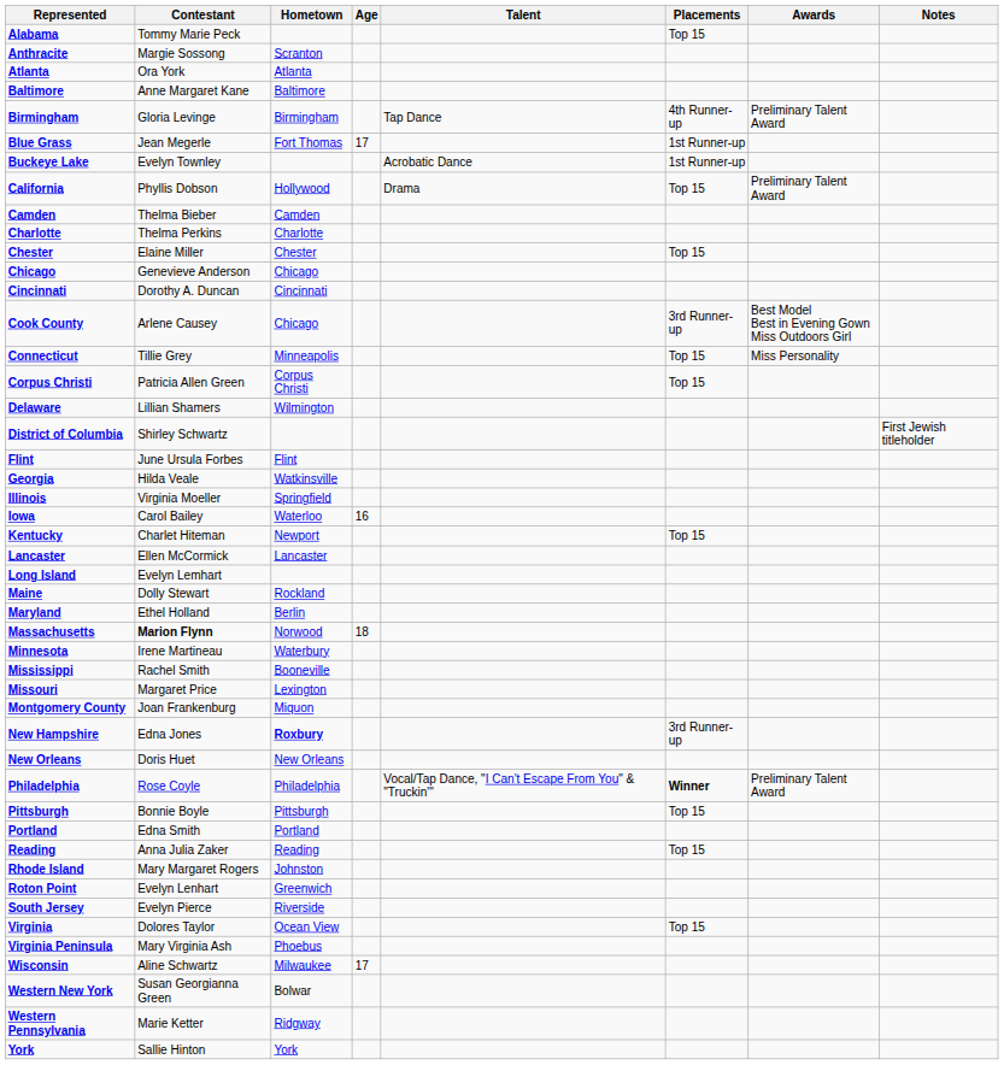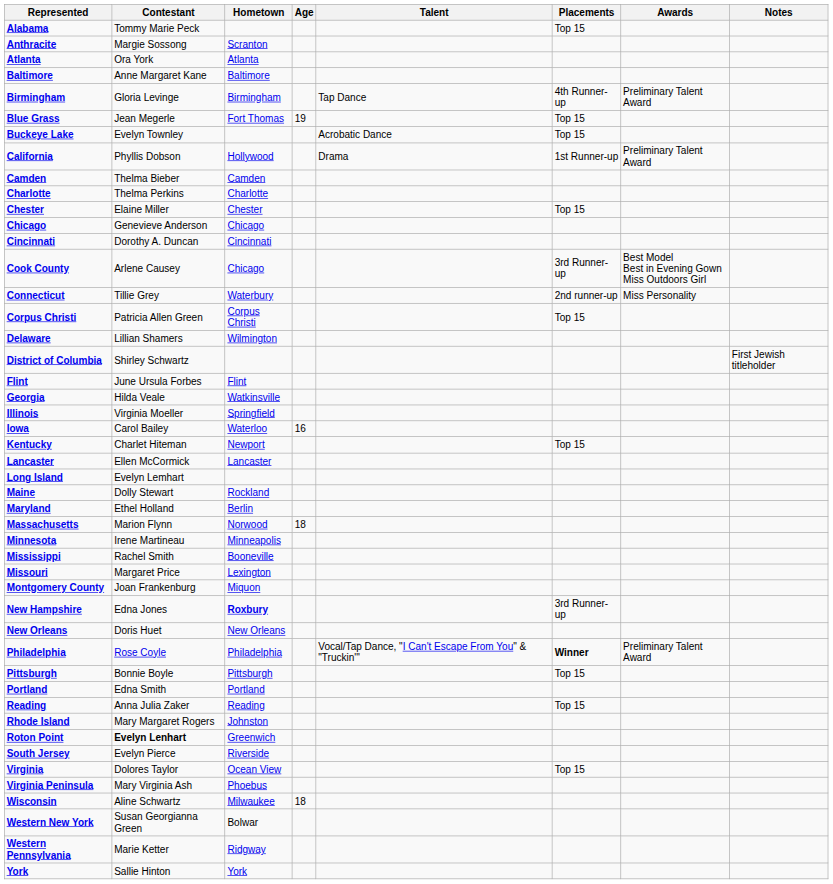 <table class="wikitable sortable" style="font-size: 95%;">
 <tr>
 <th>Represented</th>
 <th>Contestant</th>
 <th>Hometown</th>
 <th>Age</th>
 <th>Talent</th>
 <th>Placements</th>
 <th>Awards</th>
 <th>Notes</th>
 </tr>
 <tr>
 <td> <strong><a href='#'>Alabama</a></strong></td>
 <td>Tommy Marie Peck</td>
 <td></td>
 <td></td>
 <td></td>
 <td>Top 15</td>
 <td></td>
 <td></td>
 </tr>
 <tr>
 <td><strong><a href='#'>Anthracite</a></strong></td>
 <td>Margie Sossong</td>
 <td><a href='#'>Scranton</a></td>
 <td></td>
 <td></td>
 <td></td>
 <td></td>
 <td></td>
 </tr>
 <tr>
 <td> <strong><a href='#'>Atlanta</a></strong></td>
 <td>Ora York</td>
 <td><a href='#'>Atlanta</a></td>
 <td></td>
 <td></td>
 <td></td>
 <td></td>
 <td></td>
 </tr>
 <tr>
 <td><strong><a href='#'>Baltimore</a></strong></td>
 <td>Anne Margaret Kane</td>
 <td><a href='#'>Baltimore</a></td>
 <td></td>
 <td></td>
 <td></td>
 <td></td>
 <td></td>
 </tr>
 <tr>
 <td><strong><a href='#'>Birmingham</a></strong></td>
 <td>Gloria Levinge</td>
 <td><a href='#'>Birmingham</a></td>
 <td></td>
 <td>Tap Dance</td>
 <td>4th Runner-up</td>
 <td>Preliminary Talent Award</td>
 <td></td>
 </tr>
 <tr>
 <td><strong><a href='#'>Blue Grass</a></strong></td>
 <td>Jean Megerle</td>
 <td><a href='#'>Fort Thomas</a></td>
-<td>17</td>
+<td>19</td>
 <td></td>
-<td>1st Runner-up</td>
+<td>Top 15</td>
 <td></td>
 <td></td>
 </tr>
 <tr>
 <td><strong><a href='#'>Buckeye Lake</a></strong></td>
 <td>Evelyn Townley</td>
 <td></td>
 <td></td>
 <td>Acrobatic Dance</td>
-<td>1st Runner-up</td>
+<td>Top 15</td>
 <td></td>
 <td></td>
 </tr>
 <tr>
 <td> <strong><a href='#'>California</a></strong></td>
 <td>Phyllis Dobson</td>
 <td><a href='#'>Hollywood</a></td>
 <td></td>
 <td>Drama</td>
-<td>Top 15</td>
+<td>1st Runner-up</td>
 <td>Preliminary Talent Award</td>
 <td></td>
 </tr>
 <tr>
 <td><strong><a href='#'>Camden</a></strong></td>
 <td>Thelma Bieber</td>
 <td><a href='#'>Camden</a></td>
 <td></td>
 <td></td>
 <td></td>
 <td></td>
 <td></td>
 </tr>
 <tr>
 <td><strong><a href='#'>Charlotte</a></strong></td>
 <td>Thelma Perkins</td>
 <td><a href='#'>Charlotte</a></td>
 <td></td>
 <td></td>
 <td></td>
 <td></td>
 <td></td>
 </tr>
 <tr>
 <td><strong><a href='#'>Chester</a></strong></td>
 <td>Elaine Miller</td>
 <td><a href='#'>Chester</a></td>
 <td></td>
 <td></td>
 <td>Top 15</td>
 <td></td>
 <td></td>
 </tr>
 <tr>
 <td> <strong><a href='#'>Chicago</a></strong></td>
 <td>Genevieve Anderson</td>
 <td><a href='#'>Chicago</a></td>
 <td></td>
 <td></td>
 <td></td>
 <td></td>
 <td></td>
 </tr>
 <tr>
 <td> <strong><a href='#'>Cincinnati</a></strong></td>
 <td>Dorothy A. Duncan</td>
 <td><a href='#'>Cincinnati</a></td>
 <td></td>
 <td></td>
 <td></td>
 <td></td>
 <td></td>
 </tr>
 <tr>
 <td><strong><a href='#'>Cook County</a></strong></td>
 <td>Arlene Causey</td>
 <td><a href='#'>Chicago</a></td>
 <td></td>
 <td></td>
 <td>3rd Runner-up</td>
 <td>Best Model<br>Best in Evening Gown<br>Miss Outdoors Girl</td>
 <td></td>
 </tr>
 <tr>
 <td> <strong><a href='#'>Connecticut</a></strong></td>
 <td>Tillie Grey</td>
-<td><a href='#'>Minneapolis</a></td>
+<td><a href='#'>Waterbury</a></td>
 <td></td>
 <td></td>
-<td>Top 15</td>
+<td>2nd runner-up</td>
 <td>Miss Personality</td>
 <td></td>
 </tr>
 <tr>
 <td><strong><a href='#'>Corpus Christi</a></strong></td>
 <td>Patricia Allen Green</td>
 <td><a href='#'>Corpus Christi</a></td>
 <td></td>
 <td></td>
 <td>Top 15</td>
 <td></td>
 <td></td>
 </tr>
 <tr>
 <td> <strong><a href='#'>Delaware</a></strong></td>
 <td>Lillian Shamers</td>
 <td><a href='#'>Wilmington</a></td>
 <td></td>
 <td></td>
 <td></td>
 <td></td>
 <td></td>
 </tr>
 <tr>
 <td> <strong><a href='#'>District of Columbia</a></strong></td>
 <td>Shirley Schwartz</td>
 <td></td>
 <td></td>
 <td></td>
 <td></td>
 <td></td>
 <td>First Jewish titleholder</td>
 </tr>
 <tr>
 <td><strong><a href='#'>Flint</a></strong></td>
 <td>June Ursula Forbes</td>
 <td><a href='#'>Flint</a></td>
 <td></td>
 <td></td>
 <td></td>
 <td></td>
 <td></td>
 </tr>
 <tr>
 <td> <strong><a href='#'>Georgia</a></strong></td>
 <td>Hilda Veale</td>
 <td><a href='#'>Watkinsville</a></td>
 <td></td>
 <td></td>
 <td></td>
 <td></td>
 <td></td>
 </tr>
 <tr>
 <td> <strong><a href='#'>Illinois</a></strong></td>
 <td>Virginia Moeller</td>
 <td><a href='#'>Springfield</a></td>
 <td></td>
 <td></td>
 <td></td>
 <td></td>
 <td></td>
 </tr>
 <tr>
 <td> <strong><a href='#'>Iowa</a></strong></td>
 <td>Carol Bailey</td>
 <td><a href='#'>Waterloo</a></td>
 <td>16</td>
 <td></td>
 <td></td>
 <td></td>
 <td></td>
 </tr>
 <tr>
 <td> <strong><a href='#'>Kentucky</a></strong></td>
 <td>Charlet Hiteman</td>
 <td><a href='#'>Newport</a></td>
 <td></td>
 <td></td>
 <td>Top 15</td>
 <td></td>
 <td></td>
 </tr>
 <tr>
 <td><strong><a href='#'>Lancaster</a></strong></td>
 <td>Ellen McCormick</td>
 <td><a href='#'>Lancaster</a></td>
 <td></td>
 <td></td>
 <td></td>
 <td></td>
 <td></td>
 </tr>
 <tr>
 <td><strong><a href='#'>Long Island</a></strong></td>
 <td>Evelyn Lemhart</td>
 <td></td>
 <td></td>
 <td></td>
 <td></td>
 <td></td>
 <td></td>
 </tr>
 <tr>
 <td> <strong><a href='#'>Maine</a></strong></td>
 <td>Dolly Stewart</td>
 <td><a href='#'>Rockland</a></td>
 <td></td>
 <td></td>
 <td></td>
 <td></td>
 <td></td>
 </tr>
 <tr>
 <td> <strong><a href='#'>Maryland</a></strong></td>
 <td>Ethel Holland</td>
 <td><a href='#'>Berlin</a></td>
 <td></td>
 <td></td>
 <td></td>
 <td></td>
 <td></td>
 </tr>
 <tr>
 <td> <strong><a href='#'>Massachusetts</a></strong></td>
-<td><strong>Marion Flynn</strong></td>
+<td>Marion Flynn</td>
 <td><a href='#'>Norwood</a></td>
 <td>18</td>
 <td></td>
 <td></td>
 <td></td>
 <td></td>
 </tr>
 <tr>
 <td> <strong><a href='#'>Minnesota</a></strong></td>
 <td>Irene Martineau</td>
-<td><a href='#'>Waterbury</a></td>
+<td><a href='#'>Minneapolis</a></td>
 <td></td>
 <td></td>
 <td></td>
 <td></td>
 <td></td>
 </tr>
 <tr>
 <td> <strong><a href='#'>Mississippi</a></strong></td>
 <td>Rachel Smith</td>
 <td><a href='#'>Booneville</a></td>
 <td></td>
 <td></td>
 <td></td>
 <td></td>
 <td></td>
 </tr>
 <tr>
 <td> <strong><a href='#'>Missouri</a></strong></td>
 <td>Margaret Price</td>
 <td><a href='#'>Lexington</a></td>
 <td></td>
 <td></td>
 <td></td>
 <td></td>
 <td></td>
 </tr>
 <tr>
 <td><strong><a href='#'>Montgomery County</a></strong></td>
 <td>Joan Frankenburg</td>
 <td><a href='#'>Miquon</a></td>
 <td></td>
 <td></td>
 <td></td>
 <td></td>
 <td></td>
 </tr>
 <tr>
 <td> <strong><a href='#'>New Hampshire</a></strong></td>
 <td>Edna Jones</td>
 <td><strong><a href='#'>Roxbury</a></strong></td>
 <td></td>
 <td></td>
 <td>3rd Runner-up</td>
 <td></td>
 <td></td>
 </tr>
 <tr>
 <td> <strong><a href='#'>New Orleans</a></strong></td>
 <td>Doris Huet</td>
 <td><a href='#'>New Orleans</a></td>
 <td></td>
 <td></td>
 <td></td>
 <td></td>
 <td></td>
 </tr>
 <tr>
 <td> <strong><a href='#'>Philadelphia</a></strong></td>
 <td><a href='#'>Rose Coyle</a></td>
 <td><a href='#'>Philadelphia</a></td>
 <td></td>
 <td>Vocal/Tap Dance, "<a href='#'>I Can't Escape From You</a>" & "Truckin'"</td>
 <td><strong>Winner</strong></td>
 <td>Preliminary Talent Award</td>
 <td></td>
 </tr>
 <tr>
 <td><strong><a href='#'>Pittsburgh</a></strong></td>
 <td>Bonnie Boyle</td>
 <td><a href='#'>Pittsburgh</a></td>
 <td></td>
 <td></td>
 <td>Top 15</td>
 <td></td>
 <td></td>
 </tr>
 <tr>
 <td><strong><a href='#'>Portland</a></strong></td>
 <td>Edna Smith</td>
 <td><a href='#'>Portland</a></td>
 <td></td>
 <td></td>
 <td></td>
 <td></td>
 <td></td>
 </tr>
 <tr>
 <td><strong><a href='#'>Reading</a></strong></td>
 <td>Anna Julia Zaker</td>
 <td><a href='#'>Reading</a></td>
 <td></td>
 <td></td>
 <td>Top 15</td>
 <td></td>
 <td></td>
 </tr>
 <tr>
 <td> <strong><a href='#'>Rhode Island</a></strong></td>
 <td>Mary Margaret Rogers</td>
 <td><a href='#'>Johnston</a></td>
 <td></td>
 <td></td>
 <td></td>
 <td></td>
 <td></td>
 </tr>
 <tr>
 <td><strong><a href='#'>Roton Point</a></strong></td>
-<td>Evelyn Lenhart</td>
+<td><strong>Evelyn Lenhart</strong></td>
 <td><a href='#'>Greenwich</a></td>
 <td></td>
 <td></td>
 <td></td>
 <td></td>
 <td></td>
 </tr>
 <tr>
 <td><strong><a href='#'>South Jersey</a></strong></td>
 <td>Evelyn Pierce</td>
 <td><a href='#'>Riverside</a></td>
 <td></td>
 <td></td>
 <td></td>
 <td></td>
 <td></td>
 </tr>
 <tr>
 <td> <strong><a href='#'>Virginia</a></strong></td>
 <td>Dolores Taylor</td>
 <td><a href='#'>Ocean View</a></td>
 <td></td>
 <td></td>
 <td>Top 15</td>
 <td></td>
 <td></td>
 </tr>
 <tr>
 <td><strong><a href='#'>Virginia Peninsula</a></strong></td>
 <td>Mary Virginia Ash</td>
 <td><a href='#'>Phoebus</a></td>
 <td></td>
 <td></td>
 <td></td>
 <td></td>
 <td></td>
 </tr>
 <tr>
 <td> <strong><a href='#'>Wisconsin</a></strong></td>
 <td>Aline Schwartz</td>
 <td><a href='#'>Milwaukee</a></td>
-<td>17</td>
+<td>18</td>
 <td></td>
 <td></td>
 <td></td>
 <td></td>
 </tr>
 <tr>
 <td><strong><a href='#'>Western New York</a></strong></td>
 <td>Susan Georgianna Green</td>
 <td>Bolwar</td>
 <td></td>
 <td></td>
 <td></td>
 <td></td>
 <td></td>
 </tr>
 <tr>
 <td><strong><a href='#'>Western Pennsylvania</a></strong></td>
 <td>Marie Ketter</td>
 <td><a href='#'>Ridgway</a></td>
 <td></td>
 <td></td>
 <td></td>
 <td></td>
 <td></td>
 </tr>
 <tr>
 <td><strong><a href='#'>York</a></strong></td>
 <td>Sallie Hinton</td>
 <td><a href='#'>York</a></td>
 <td></td>
 <td></td>
 <td></td>
 <td></td>
 <td></td>
 </tr>
 </table>
